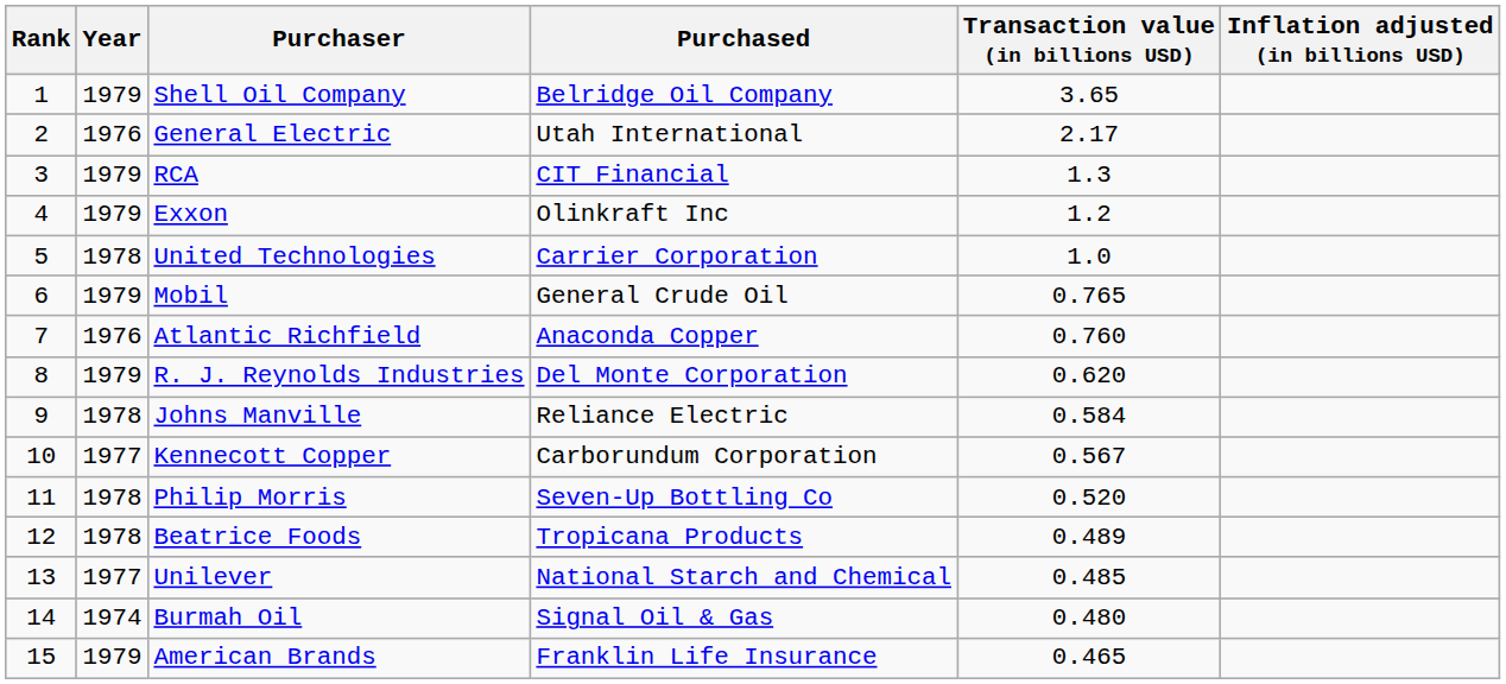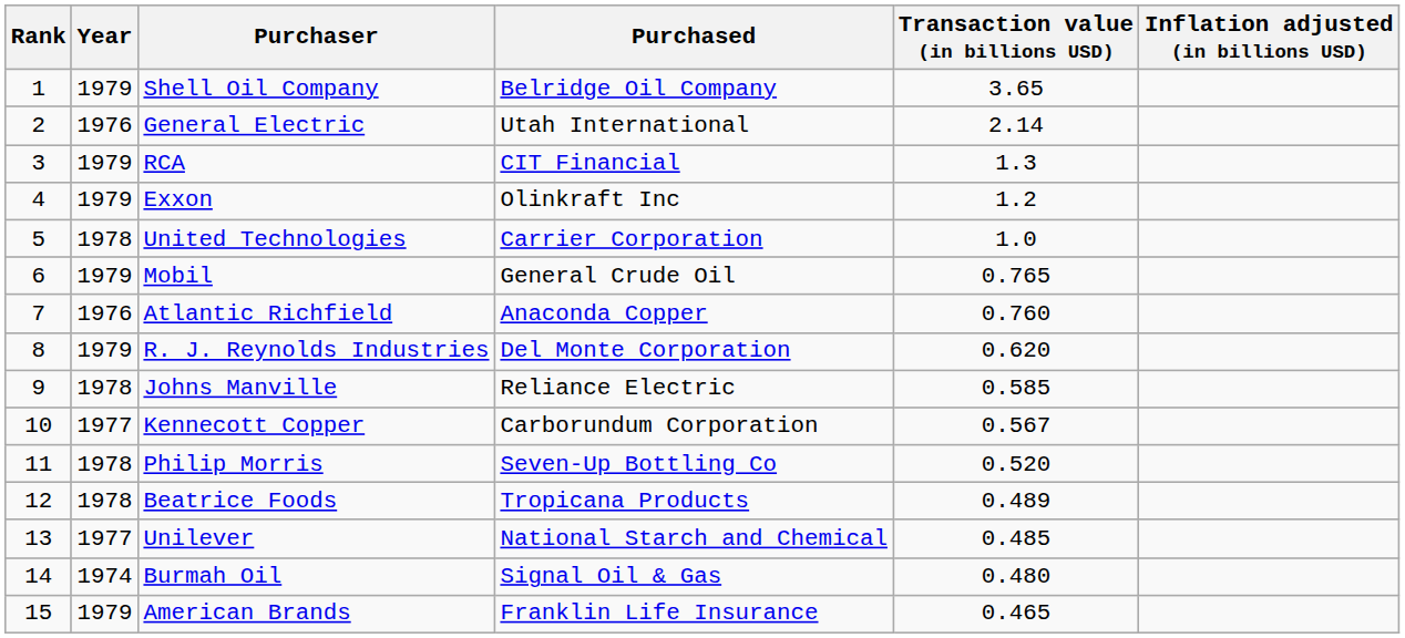 <table class="wikitable sortable">
 <tr style="background:#eee;">
 <th>Rank</th>
 <th>Year</th>
 <th>Purchaser</th>
 <th>Purchased</th>
 <th>Transaction value<br><small>(in billions USD)</small></th>
 <th> Inflation adjusted<br><small>(in billions USD)</small></th>
 </tr>
 <tr>
 <td style="text-align:center;">1</td>
 <td>1979</td>
 <td> <a href='#'>Shell Oil Company</a></td>
 <td> <a href='#'>Belridge Oil Company</a></td>
 <td style="text-align:center;">3.65</td>
 <td style="text-align:center;"></td>
 </tr>
 <tr>
 <td style="text-align:center;">2</td>
 <td>1976</td>
 <td> <a href='#'>General Electric</a></td>
 <td> Utah International</td>
-<td style="text-align:center;">2.17</td>
+<td style="text-align:center;">2.14</td>
 <td style="text-align:center;"></td>
 </tr>
 <tr>
 <td style="text-align:center;">3</td>
 <td>1979</td>
 <td> <a href='#'>RCA</a></td>
 <td> <a href='#'>CIT Financial</a></td>
 <td style="text-align:center;">1.3</td>
 <td style="text-align:center;"></td>
 </tr>
 <tr>
 <td style="text-align:center;">4</td>
 <td>1979</td>
 <td> <a href='#'>Exxon</a></td>
 <td> Olinkraft Inc</td>
 <td style="text-align:center;">1.2</td>
 <td style="text-align:center;"></td>
 </tr>
 <tr>
 <td style="text-align:center;">5</td>
 <td>1978</td>
 <td> <a href='#'>United Technologies</a></td>
 <td> <a href='#'>Carrier Corporation</a></td>
 <td style="text-align:center;">1.0</td>
 <td style="text-align:center;"></td>
 </tr>
 <tr>
 <td style="text-align:center;">6</td>
 <td>1979</td>
 <td> <a href='#'>Mobil</a></td>
 <td> General Crude Oil</td>
 <td style="text-align:center;">0.765</td>
 <td style="text-align:center;"></td>
 </tr>
 <tr>
 <td style="text-align:center;">7</td>
 <td>1976</td>
 <td> <a href='#'>Atlantic Richfield</a></td>
 <td> <a href='#'>Anaconda Copper</a></td>
 <td style="text-align:center;">0.760</td>
 <td style="text-align:center;"></td>
 </tr>
 <tr>
 <td style="text-align:center;">8</td>
 <td>1979</td>
 <td> <a href='#'>R. J. Reynolds Industries</a></td>
 <td> <a href='#'>Del Monte Corporation</a></td>
 <td style="text-align:center;">0.620</td>
 <td style="text-align:center;"></td>
 </tr>
 <tr>
 <td style="text-align:center;">9</td>
 <td>1978</td>
 <td> <a href='#'>Johns Manville</a></td>
 <td> Reliance Electric</td>
-<td style="text-align:center;">0.584</td>
+<td style="text-align:center;">0.585</td>
 <td style="text-align:center;"></td>
 </tr>
 <tr>
 <td style="text-align:center;">10</td>
 <td>1977</td>
 <td> <a href='#'>Kennecott Copper</a></td>
 <td> Carborundum Corporation</td>
 <td style="text-align:center;">0.567</td>
 <td style="text-align:center;"></td>
 </tr>
 <tr>
 <td style="text-align:center;">11</td>
 <td>1978</td>
 <td> <a href='#'>Philip Morris</a></td>
 <td> <a href='#'>Seven-Up Bottling Co</a></td>
 <td style="text-align:center;">0.520</td>
 <td style="text-align:center;"></td>
 </tr>
 <tr>
 <td style="text-align:center;">12</td>
 <td>1978</td>
 <td> <a href='#'>Beatrice Foods</a></td>
 <td> <a href='#'>Tropicana Products</a></td>
 <td style="text-align:center;">0.489</td>
 <td style="text-align:center;"></td>
 </tr>
 <tr>
 <td style="text-align:center;">13</td>
 <td>1977</td>
 <td> <a href='#'>Unilever</a></td>
 <td> <a href='#'>National Starch and Chemical</a></td>
 <td style="text-align:center;">0.485</td>
 <td style="text-align:center;"></td>
 </tr>
 <tr>
 <td style="text-align:center;">14</td>
 <td>1974</td>
 <td> <a href='#'>Burmah Oil</a></td>
 <td> <a href='#'>Signal Oil & Gas</a></td>
 <td style="text-align:center;">0.480</td>
 <td style="text-align:center;"></td>
 </tr>
 <tr>
 <td style="text-align:center;">15</td>
 <td>1979</td>
 <td> <a href='#'>American Brands</a></td>
 <td> <a href='#'>Franklin Life Insurance</a></td>
 <td style="text-align:center;">0.465</td>
 <td style="text-align:center;"></td>
 </tr>
 </table>
